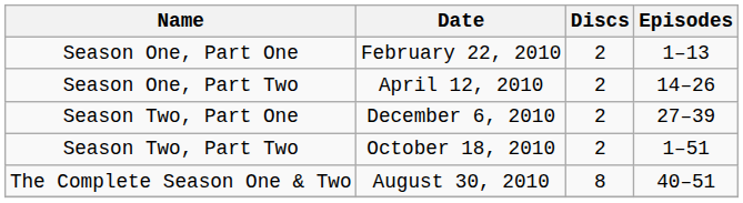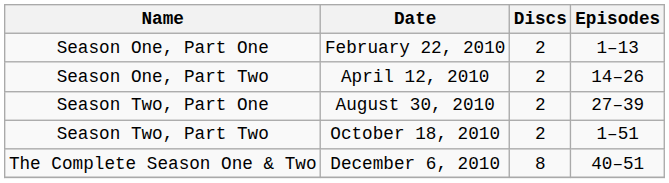 <table class="wikitable" style="text-align:center;">
 <tr>
 <th>Name</th>
 <th>Date</th>
 <th>Discs</th>
 <th>Episodes</th>
 </tr>
 <tr>
 <td>Season One, Part One</td>
 <td>February 22, 2010</td>
 <td>2</td>
 <td>1–13</td>
 </tr>
 <tr>
 <td>Season One, Part Two</td>
 <td>April 12, 2010</td>
 <td>2</td>
 <td>14–26</td>
 </tr>
 <tr>
 <td>Season Two, Part One</td>
-<td>December 6, 2010</td>
+<td>August 30, 2010</td>
 <td>2</td>
 <td>27–39</td>
 </tr>
 <tr>
 <td>Season Two, Part Two</td>
 <td>October 18, 2010</td>
 <td>2</td>
 <td>1–51</td>
 </tr>
 <tr>
 <td>The Complete Season One & Two</td>
-<td>August 30, 2010</td>
+<td>December 6, 2010</td>
 <td>8</td>
 <td>40–51</td>
 </tr>
 <tr>
 </tr>
 </table>
